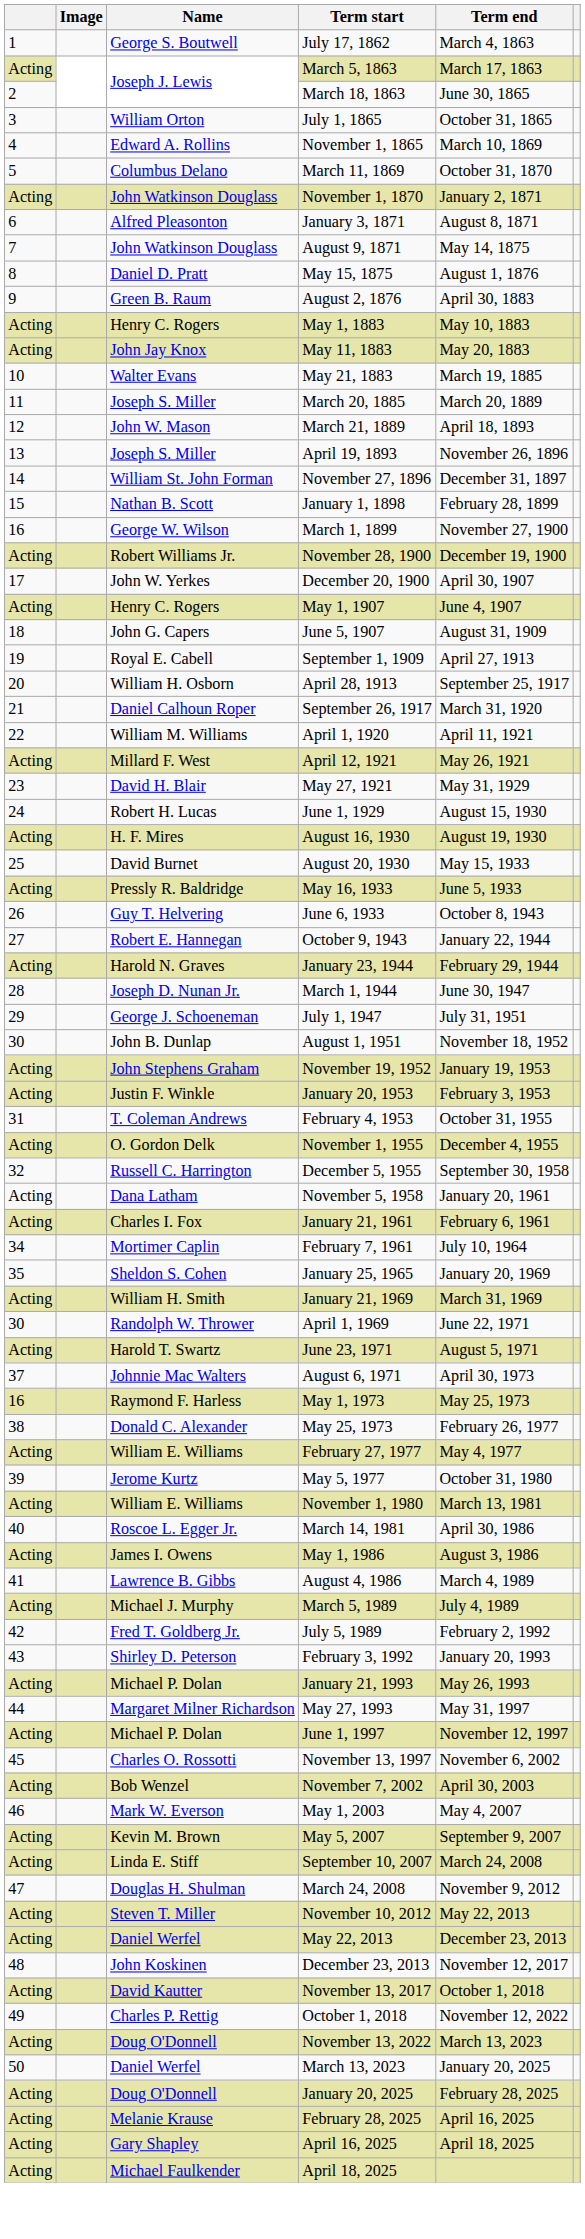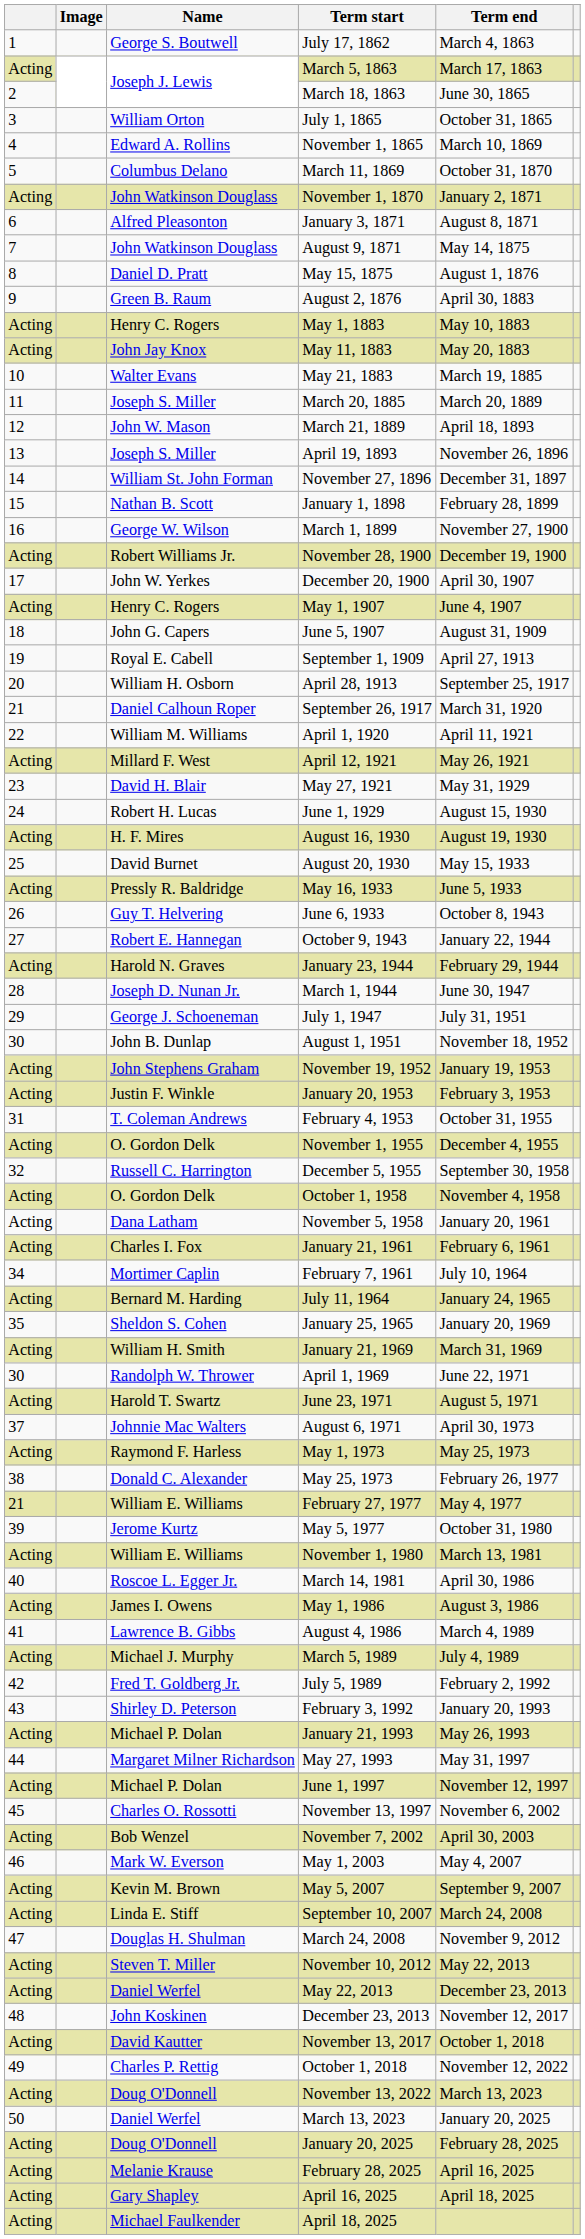 <table class="wikitable">
 <tr>
 <th></th>
 <th>Image</th>
 <th>Name</th>
 <th>Term start</th>
 <th>Term end</th>
 <th></th>
 </tr>
 <tr>
 <td>1</td>
 <td></td>
 <td><a href='#'>George S. Boutwell</a></td>
 <td>July 17, 1862</td>
 <td>March 4, 1863</td>
 <td></td>
 </tr>
 <tr bgcolor="#e6e6aa">
 <td>Acting</td>
 <td rowspan=2 bgcolor="#ffffff"></td>
 <td rowspan=2 bgcolor="#ffffff"><a href='#'>Joseph J. Lewis</a></td>
 <td>March 5, 1863</td>
 <td>March 17, 1863</td>
 <td></td>
 </tr>
 <tr>
 <td>2</td>
 <td>March 18, 1863</td>
 <td>June 30, 1865</td>
 <td></td>
 </tr>
 <tr>
 <td>3</td>
 <td></td>
 <td><a href='#'>William Orton</a></td>
 <td>July 1, 1865</td>
 <td>October 31, 1865</td>
 <td></td>
 </tr>
 <tr>
 <td>4</td>
 <td></td>
 <td><a href='#'>Edward A. Rollins</a></td>
 <td>November 1, 1865</td>
 <td>March 10, 1869</td>
 <td></td>
 </tr>
 <tr>
 <td>5</td>
 <td></td>
 <td><a href='#'>Columbus Delano</a></td>
 <td>March 11, 1869</td>
 <td>October 31, 1870</td>
 <td></td>
 </tr>
 <tr bgcolor="#e6e6aa">
 <td>Acting</td>
 <td></td>
 <td><a href='#'>John Watkinson Douglass</a></td>
 <td>November 1, 1870</td>
 <td>January 2, 1871</td>
 <td></td>
 </tr>
 <tr>
 <td>6</td>
 <td></td>
 <td><a href='#'>Alfred Pleasonton</a></td>
 <td>January 3, 1871</td>
 <td>August 8, 1871</td>
 <td></td>
 </tr>
 <tr>
 <td>7</td>
 <td></td>
 <td><a href='#'>John Watkinson Douglass</a></td>
 <td>August 9, 1871</td>
 <td>May 14, 1875</td>
 <td></td>
 </tr>
 <tr>
 <td>8</td>
 <td></td>
 <td><a href='#'>Daniel D. Pratt</a></td>
 <td>May 15, 1875</td>
 <td>August 1, 1876</td>
 <td></td>
 </tr>
 <tr>
 <td>9</td>
 <td></td>
 <td><a href='#'>Green B. Raum</a></td>
 <td>August 2, 1876</td>
 <td>April 30, 1883</td>
 <td></td>
 </tr>
 <tr bgcolor="#e6e6aa">
 <td>Acting</td>
 <td></td>
 <td>Henry C. Rogers </td>
 <td>May 1, 1883</td>
 <td>May 10, 1883</td>
 <td></td>
 </tr>
 <tr bgcolor="#e6e6aa">
 <td>Acting</td>
 <td></td>
 <td><a href='#'>John Jay Knox</a></td>
 <td>May 11, 1883</td>
 <td>May 20, 1883</td>
 <td></td>
 </tr>
 <tr>
 <td>10</td>
 <td></td>
 <td><a href='#'>Walter Evans</a></td>
 <td>May 21, 1883</td>
 <td>March 19, 1885</td>
 <td></td>
 </tr>
 <tr>
 <td>11</td>
 <td></td>
 <td><a href='#'>Joseph S. Miller</a></td>
 <td>March 20, 1885</td>
 <td>March 20, 1889</td>
 <td></td>
 </tr>
 <tr>
 <td>12</td>
 <td></td>
 <td><a href='#'>John W. Mason</a></td>
 <td>March 21, 1889</td>
 <td>April 18, 1893</td>
 <td></td>
 </tr>
 <tr>
 <td>13</td>
 <td></td>
 <td><a href='#'>Joseph S. Miller</a></td>
 <td>April 19, 1893</td>
 <td>November 26, 1896</td>
 <td></td>
 </tr>
 <tr>
 <td>14</td>
 <td></td>
 <td><a href='#'>William St. John Forman</a></td>
 <td>November 27, 1896</td>
 <td>December 31, 1897</td>
 <td></td>
 </tr>
 <tr>
 <td>15</td>
 <td></td>
 <td><a href='#'>Nathan B. Scott</a></td>
 <td>January 1, 1898</td>
 <td>February 28, 1899</td>
 <td></td>
 </tr>
 <tr>
 <td>16</td>
 <td></td>
 <td><a href='#'>George W. Wilson</a></td>
 <td>March 1, 1899</td>
 <td>November 27, 1900</td>
 <td></td>
 </tr>
 <tr bgcolor="#e6e6aa">
 <td>Acting</td>
 <td></td>
 <td>Robert Williams Jr. </td>
 <td>November 28, 1900</td>
 <td>December 19, 1900</td>
 <td></td>
 </tr>
 <tr>
 <td>17</td>
 <td></td>
 <td>John W. Yerkes </td>
 <td>December 20, 1900</td>
 <td>April 30, 1907</td>
 <td></td>
 </tr>
 <tr bgcolor="#e6e6aa">
 <td>Acting</td>
 <td></td>
 <td>Henry C. Rogers </td>
 <td>May 1, 1907</td>
 <td>June 4, 1907</td>
 <td></td>
 </tr>
 <tr>
 <td>18</td>
 <td></td>
 <td>John G. Capers </td>
 <td>June 5, 1907</td>
 <td>August 31, 1909</td>
 <td></td>
 </tr>
 <tr>
 <td>19</td>
 <td></td>
 <td>Royal E. Cabell </td>
 <td>September 1, 1909</td>
 <td>April 27, 1913</td>
 <td></td>
 </tr>
 <tr>
 <td>20</td>
 <td></td>
 <td>William H. Osborn </td>
 <td>April 28, 1913</td>
 <td>September 25, 1917</td>
 <td></td>
 </tr>
 <tr>
 <td>21</td>
 <td></td>
 <td><a href='#'>Daniel Calhoun Roper</a></td>
 <td>September 26, 1917</td>
 <td>March 31, 1920</td>
 <td></td>
 </tr>
 <tr>
 <td>22</td>
 <td></td>
 <td>William M. Williams </td>
 <td>April 1, 1920</td>
 <td>April 11, 1921</td>
 <td></td>
 </tr>
 <tr bgcolor="#e6e6aa">
 <td>Acting</td>
 <td></td>
 <td>Millard F. West </td>
 <td>April 12, 1921</td>
 <td>May 26, 1921</td>
 <td></td>
 </tr>
 <tr>
 <td>23</td>
 <td></td>
 <td><a href='#'>David H. Blair</a></td>
 <td>May 27, 1921</td>
 <td>May 31, 1929</td>
 <td></td>
 </tr>
 <tr>
 <td>24</td>
 <td></td>
 <td>Robert H. Lucas </td>
 <td>June 1, 1929</td>
 <td>August 15, 1930</td>
 <td></td>
 </tr>
 <tr bgcolor="#e6e6aa">
 <td>Acting</td>
 <td></td>
 <td>H. F. Mires </td>
 <td>August 16, 1930</td>
 <td>August 19, 1930</td>
 <td></td>
 </tr>
 <tr>
 <td>25</td>
 <td></td>
 <td>David Burnet</td>
 <td>August 20, 1930</td>
 <td>May 15, 1933</td>
 <td></td>
 </tr>
 <tr bgcolor="#e6e6aa">
 <td>Acting</td>
 <td></td>
 <td>Pressly R. Baldridge </td>
 <td>May 16, 1933</td>
 <td>June 5, 1933</td>
 <td></td>
 </tr>
 <tr>
 <td>26</td>
 <td></td>
 <td><a href='#'>Guy T. Helvering</a></td>
 <td>June 6, 1933</td>
 <td>October 8, 1943</td>
 <td></td>
 </tr>
 <tr>
 <td>27</td>
 <td></td>
 <td><a href='#'>Robert E. Hannegan</a></td>
 <td>October 9, 1943</td>
 <td>January 22, 1944</td>
 <td></td>
 </tr>
 <tr bgcolor="#e6e6aa">
 <td>Acting</td>
 <td></td>
 <td>Harold N. Graves </td>
 <td>January 23, 1944</td>
 <td>February 29, 1944</td>
 <td></td>
 </tr>
 <tr>
 <td>28</td>
 <td></td>
 <td><a href='#'>Joseph D. Nunan Jr.</a></td>
 <td>March 1, 1944</td>
 <td>June 30, 1947</td>
 <td></td>
 </tr>
 <tr>
 <td>29</td>
 <td></td>
 <td><a href='#'>George J. Schoeneman</a></td>
 <td>July 1, 1947</td>
 <td>July 31, 1951</td>
 <td></td>
 </tr>
 <tr>
 <td>30</td>
 <td></td>
 <td>John B. Dunlap </td>
 <td>August 1, 1951</td>
 <td>November 18, 1952</td>
 <td></td>
 </tr>
 <tr bgcolor="#e6e6aa">
 <td>Acting</td>
 <td></td>
 <td><a href='#'>John Stephens Graham</a></td>
 <td>November 19, 1952</td>
 <td>January 19, 1953</td>
 <td></td>
 </tr>
 <tr bgcolor="#e6e6aa">
 <td>Acting</td>
 <td></td>
 <td>Justin F. Winkle </td>
 <td>January 20, 1953</td>
 <td>February 3, 1953</td>
 <td></td>
 </tr>
 <tr>
 <td>31</td>
 <td></td>
 <td><a href='#'>T. Coleman Andrews</a></td>
 <td>February 4, 1953</td>
 <td>October 31, 1955</td>
 <td></td>
 </tr>
 <tr bgcolor="#e6e6aa">
 <td>Acting</td>
 <td></td>
 <td>O. Gordon Delk </td>
 <td>November 1, 1955</td>
 <td>December 4, 1955</td>
 <td></td>
 </tr>
 <tr>
 <td>32</td>
 <td></td>
 <td><a href='#'>Russell C. Harrington</a></td>
 <td>December 5, 1955</td>
 <td>September 30, 1958</td>
 <td></td>
 </tr>
+<tr bgcolor="#e6e6aa">
+<td>Acting</td>
+<td></td>
+<td>O. Gordon Delk </td>
+<td>October 1, 1958</td>
+<td>November 4, 1958</td>
+<td></td>
+</tr>
 <tr>
 <td>Acting</td>
 <td></td>
 <td><a href='#'>Dana Latham</a></td>
 <td>November 5, 1958</td>
 <td>January 20, 1961</td>
 <td></td>
 </tr>
 <tr bgcolor="#e6e6aa">
 <td>Acting</td>
 <td></td>
 <td>Charles I. Fox </td>
 <td>January 21, 1961</td>
 <td>February 6, 1961</td>
 <td></td>
 </tr>
 <tr>
 <td>34</td>
 <td></td>
 <td><a href='#'>Mortimer Caplin</a></td>
 <td>February 7, 1961</td>
 <td>July 10, 1964</td>
+<td></td>
+</tr>
+<tr bgcolor="#e6e6aa">
+<td>Acting</td>
+<td></td>
+<td>Bernard M. Harding </td>
+<td>July 11, 1964</td>
+<td>January 24, 1965</td>
 <td></td>
 </tr>
 <tr>
 <td>35</td>
 <td></td>
 <td><a href='#'>Sheldon S. Cohen</a></td>
 <td>January 25, 1965</td>
 <td>January 20, 1969</td>
 <td></td>
 </tr>
 <tr bgcolor="#e6e6aa">
 <td>Acting</td>
 <td></td>
 <td>William H. Smith</td>
 <td>January 21, 1969</td>
 <td>March 31, 1969</td>
 <td></td>
 </tr>
 <tr>
 <td>30</td>
 <td></td>
 <td><a href='#'>Randolph W. Thrower</a></td>
 <td>April 1, 1969</td>
 <td>June 22, 1971</td>
 <td></td>
 </tr>
 <tr bgcolor="#e6e6aa">
 <td>Acting</td>
 <td></td>
 <td>Harold T. Swartz </td>
 <td>June 23, 1971</td>
 <td>August 5, 1971</td>
 <td></td>
 </tr>
 <tr>
 <td>37</td>
 <td></td>
 <td><a href='#'>Johnnie Mac Walters</a></td>
 <td>August 6, 1971</td>
 <td>April 30, 1973</td>
 <td></td>
 </tr>
 <tr bgcolor="#e6e6aa">
-<td>16</td>
+<td>Acting</td>
 <td></td>
 <td>Raymond F. Harless </td>
 <td>May 1, 1973</td>
 <td>May 25, 1973</td>
 <td></td>
 </tr>
 <tr>
 <td>38</td>
 <td></td>
 <td><a href='#'>Donald C. Alexander</a></td>
 <td>May 25, 1973</td>
 <td>February 26, 1977</td>
 <td></td>
 </tr>
 <tr bgcolor="#e6e6aa">
-<td>Acting</td>
+<td>21</td>
 <td></td>
 <td>William E. Williams</td>
 <td>February 27, 1977</td>
 <td>May 4, 1977</td>
 <td></td>
 </tr>
 <tr>
 <td>39</td>
 <td></td>
 <td><a href='#'>Jerome Kurtz</a></td>
 <td>May 5, 1977</td>
 <td>October 31, 1980</td>
 <td></td>
 </tr>
 <tr bgcolor="#e6e6aa">
 <td>Acting</td>
 <td></td>
 <td>William E. Williams</td>
 <td>November 1, 1980</td>
 <td>March 13, 1981</td>
 <td></td>
 </tr>
 <tr>
 <td>40</td>
 <td></td>
 <td><a href='#'>Roscoe L. Egger Jr.</a></td>
 <td>March 14, 1981</td>
 <td>April 30, 1986</td>
 <td></td>
 </tr>
 <tr bgcolor="#e6e6aa">
 <td>Acting</td>
 <td></td>
 <td>James I. Owens </td>
 <td>May 1, 1986</td>
 <td>August 3, 1986</td>
 <td></td>
 </tr>
 <tr>
 <td>41</td>
 <td></td>
 <td><a href='#'>Lawrence B. Gibbs</a></td>
 <td>August 4, 1986</td>
 <td>March 4, 1989</td>
 <td></td>
 </tr>
 <tr bgcolor="#e6e6aa">
 <td>Acting</td>
 <td></td>
 <td>Michael J. Murphy </td>
 <td>March 5, 1989</td>
 <td>July 4, 1989</td>
 <td></td>
 </tr>
 <tr>
 <td>42</td>
 <td></td>
 <td><a href='#'>Fred T. Goldberg Jr.</a></td>
 <td>July 5, 1989</td>
 <td>February 2, 1992</td>
 <td></td>
 </tr>
 <tr>
 <td>43</td>
 <td></td>
 <td><a href='#'>Shirley D. Peterson</a></td>
 <td>February 3, 1992</td>
 <td>January 20, 1993</td>
 <td></td>
 </tr>
 <tr bgcolor="#e6e6aa">
 <td>Acting</td>
 <td></td>
 <td>Michael P. Dolan </td>
 <td>January 21, 1993</td>
 <td>May 26, 1993</td>
 <td></td>
 </tr>
 <tr>
 <td>44</td>
 <td></td>
 <td><a href='#'>Margaret Milner Richardson</a></td>
 <td>May 27, 1993</td>
 <td>May 31, 1997</td>
 <td></td>
 </tr>
 <tr bgcolor="#e6e6aa">
 <td>Acting</td>
 <td></td>
 <td>Michael P. Dolan </td>
 <td>June 1, 1997</td>
 <td>November 12, 1997</td>
 <td></td>
 </tr>
 <tr>
 <td>45</td>
 <td></td>
 <td><a href='#'>Charles O. Rossotti</a></td>
 <td>November 13, 1997</td>
 <td>November 6, 2002</td>
 <td></td>
 </tr>
 <tr bgcolor="#e6e6aa">
 <td>Acting</td>
 <td></td>
 <td>Bob Wenzel</td>
 <td>November 7, 2002</td>
 <td>April 30, 2003</td>
 <td></td>
 </tr>
 <tr>
 <td>46</td>
 <td></td>
 <td><a href='#'>Mark W. Everson</a></td>
 <td>May 1, 2003</td>
 <td>May 4, 2007</td>
 <td></td>
 </tr>
 <tr bgcolor="#e6e6aa">
 <td>Acting</td>
 <td></td>
 <td>Kevin M. Brown </td>
 <td>May 5, 2007</td>
 <td>September 9, 2007</td>
 <td></td>
 </tr>
 <tr bgcolor="#e6e6aa">
 <td>Acting</td>
 <td></td>
 <td>Linda E. Stiff </td>
 <td>September 10, 2007</td>
 <td>March 24, 2008</td>
 <td></td>
 </tr>
 <tr>
 <td>47</td>
 <td></td>
 <td><a href='#'>Douglas H. Shulman</a></td>
 <td>March 24, 2008</td>
 <td>November 9, 2012</td>
 <td></td>
 </tr>
 <tr bgcolor="#e6e6aa">
 <td>Acting</td>
 <td></td>
 <td><a href='#'>Steven T. Miller</a></td>
 <td>November 10, 2012</td>
 <td>May 22, 2013</td>
 <td></td>
 </tr>
 <tr bgcolor="#e6e6aa">
 <td>Acting</td>
 <td></td>
 <td><a href='#'>Daniel Werfel</a></td>
 <td>May 22, 2013</td>
 <td>December 23, 2013</td>
 <td></td>
 </tr>
 <tr>
 <td>48</td>
 <td></td>
 <td><a href='#'>John Koskinen</a></td>
 <td>December 23, 2013</td>
 <td>November 12, 2017</td>
 <td></td>
 </tr>
 <tr bgcolor="#e6e6aa">
 <td>Acting</td>
 <td></td>
 <td><a href='#'>David Kautter</a></td>
 <td>November 13, 2017</td>
 <td>October 1, 2018</td>
 <td></td>
 </tr>
 <tr>
 <td>49</td>
 <td></td>
 <td><a href='#'>Charles P. Rettig</a></td>
 <td>October 1, 2018</td>
 <td>November 12, 2022</td>
 <td></td>
 </tr>
 <tr bgcolor="#e6e6aa">
 <td>Acting</td>
 <td></td>
 <td><a href='#'>Doug O'Donnell</a></td>
 <td>November 13, 2022</td>
 <td>March 13, 2023</td>
 <td></td>
 </tr>
 <tr>
 <td>50</td>
 <td></td>
 <td><a href='#'>Daniel Werfel</a></td>
 <td>March 13, 2023</td>
 <td>January 20, 2025</td>
 <td></td>
 </tr>
 <tr bgcolor="#e6e6aa">
 <td>Acting</td>
 <td></td>
 <td><a href='#'>Doug O'Donnell</a></td>
 <td>January 20, 2025</td>
 <td>February 28, 2025</td>
 <td></td>
 </tr>
 <tr bgcolor="#e6e6aa">
 <td>Acting</td>
 <td></td>
 <td><a href='#'>Melanie Krause</a></td>
 <td>February 28, 2025</td>
 <td>April 16, 2025</td>
 <td></td>
 </tr>
 <tr bgcolor="#e6e6aa">
 <td>Acting</td>
 <td></td>
 <td><a href='#'>Gary Shapley</a></td>
 <td>April 16, 2025</td>
 <td>April 18, 2025</td>
 <td></td>
 </tr>
 <tr bgcolor="#e6e6aa">
 <td>Acting</td>
 <td></td>
 <td><a href='#'>Michael Faulkender</a></td>
 <td>April 18, 2025</td>
 <td></td>
 <td></td>
 </tr>
 </table>
